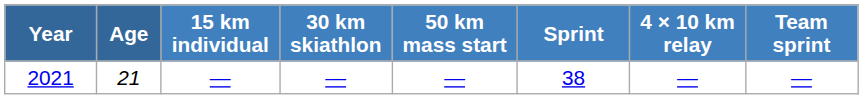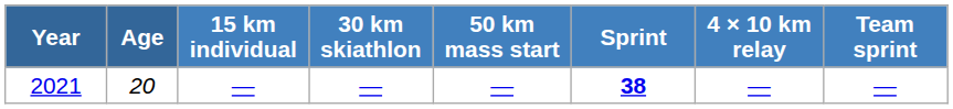 <table class="wikitable" style="font-size:95%; text-align:center; border:grey solid 1px; border-collapse:collapse; background:#ffffff;">
 <tr>
 <th style="background-color:#369; color:white; width:60px;"> Year </th>
 <th style="background-color:#369; color:white; width:40px;"> Age </th>
 <th style="background-color:#4180be; color:white; width:75px;"> 15 km <br> individual </th>
 <th style="background-color:#4180be; color:white; width:75px;"> 30 km <br> skiathlon </th>
 <th style="background-color:#4180be; color:white; width:75px;"> 50 km <br> mass start </th>
 <th style="background-color:#4180be; color:white; width:75px;"> Sprint </th>
 <th style="background-color:#4180be; color:white; width:75px;"> 4 × 10 km <br> relay </th>
 <th style="background-color:#4180be; color:white; width:75px;"> Team <br> sprint </th>
 </tr>
 <tr>
 <td><a href='#'>2021</a></td>
-<td><em>21</em></td>
+<td><em>20</em></td>
 <td><a href='#'>—</a></td>
 <td><a href='#'>—</a></td>
 <td><a href='#'>—</a></td>
-<td><a href='#'>38</a></td>
+<td><strong><a href='#'>38</a></strong></td>
 <td><a href='#'>—</a></td>
 <td><a href='#'>—</a></td>
 </tr>
 </table>
